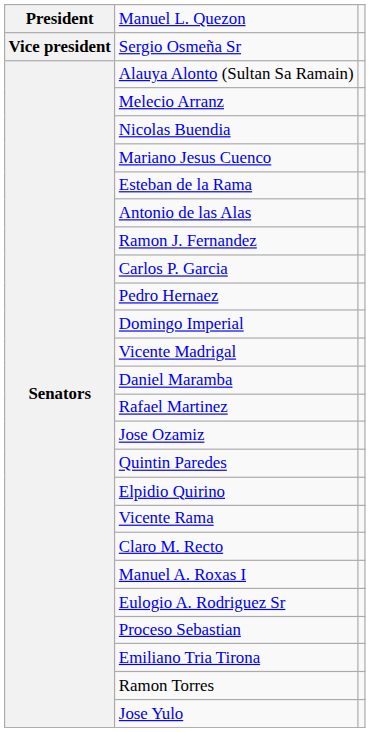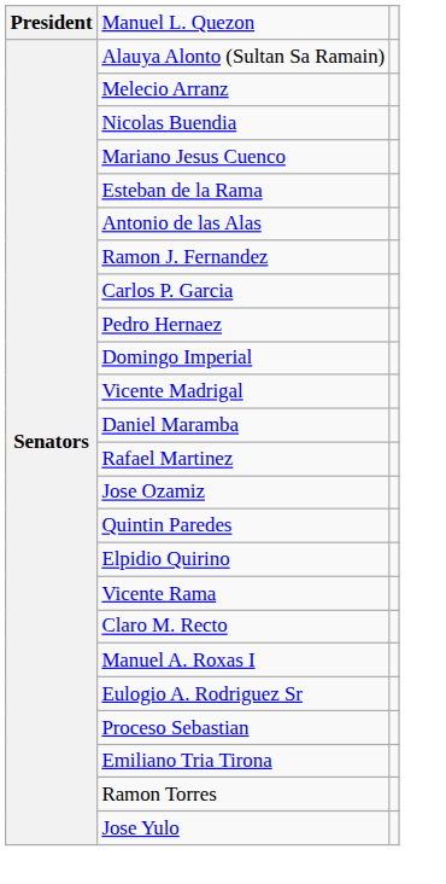 <table class=wikitable style="font-size:90%">
 <tr>
 <th>President</th>
 <td><a href='#'>Manuel L. Quezon</a></td>
-<td></td>
-</tr>
-<tr>
-<th>Vice president</th>
-<td><a href='#'>Sergio Osmeña Sr</a></td>
 <td></td>
 </tr>
 <tr>
 <th rowspan="24">Senators</th>
 <td><a href='#'>Alauya Alonto</a> (Sultan Sa Ramain)</td>
 <td></td>
 </tr>
 <tr>
 <td><a href='#'>Melecio Arranz</a></td>
 <td></td>
 </tr>
 <tr>
 <td><a href='#'>Nicolas Buendia</a></td>
 <td></td>
 </tr>
 <tr>
 <td><a href='#'>Mariano Jesus Cuenco</a></td>
 <td></td>
 </tr>
 <tr>
 <td><a href='#'>Esteban de la Rama</a></td>
 <td></td>
 </tr>
 <tr>
 <td><a href='#'>Antonio de las Alas</a></td>
 <td></td>
 </tr>
 <tr>
 <td><a href='#'>Ramon J. Fernandez</a></td>
 <td></td>
 </tr>
 <tr>
 <td><a href='#'>Carlos P. Garcia</a></td>
 <td></td>
 </tr>
 <tr>
 <td><a href='#'>Pedro Hernaez</a></td>
 <td></td>
 </tr>
 <tr>
 <td><a href='#'>Domingo Imperial</a></td>
 <td></td>
 </tr>
 <tr>
 <td><a href='#'>Vicente Madrigal</a></td>
 <td></td>
 </tr>
 <tr>
 <td><a href='#'>Daniel Maramba</a></td>
 <td></td>
 </tr>
 <tr>
 <td><a href='#'>Rafael Martinez</a></td>
 <td></td>
 </tr>
 <tr>
 <td><a href='#'>Jose Ozamiz</a></td>
 <td></td>
 </tr>
 <tr>
 <td><a href='#'>Quintin Paredes</a></td>
 <td></td>
 </tr>
 <tr>
 <td><a href='#'>Elpidio Quirino</a></td>
 <td></td>
 </tr>
 <tr>
 <td><a href='#'>Vicente Rama</a></td>
 <td></td>
 </tr>
 <tr>
 <td><a href='#'>Claro M. Recto</a></td>
 <td></td>
 </tr>
 <tr>
 <td><a href='#'>Manuel A. Roxas I</a></td>
 <td></td>
 </tr>
 <tr>
 <td><a href='#'>Eulogio A. Rodriguez Sr</a></td>
 <td></td>
 </tr>
 <tr>
 <td><a href='#'>Proceso Sebastian</a></td>
 <td></td>
 </tr>
 <tr>
 <td><a href='#'>Emiliano Tria Tirona</a></td>
 <td></td>
 </tr>
 <tr>
 <td>Ramon Torres</td>
 <td></td>
 </tr>
 <tr>
 <td><a href='#'>Jose Yulo</a></td>
 <td></td>
 </tr>
 </table>
